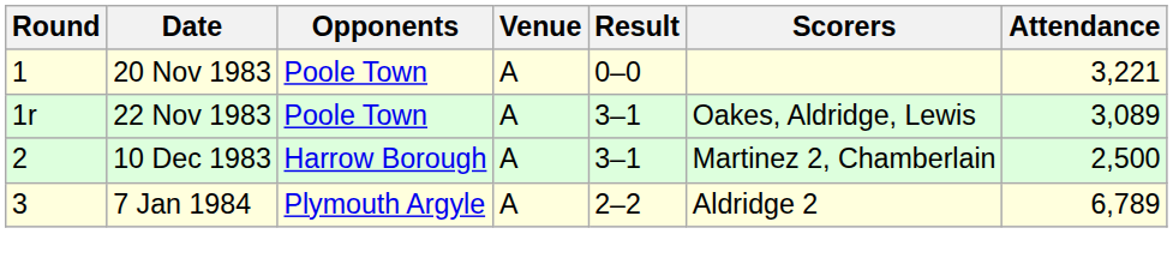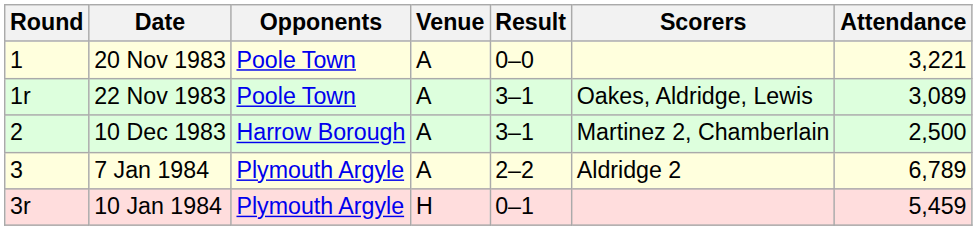 <table class="wikitable">
 <tr>
 <th>Round</th>
 <th>Date</th>
 <th>Opponents</th>
 <th>Venue</th>
 <th>Result</th>
 <th>Scorers</th>
 <th>Attendance</th>
 </tr>
 <tr bgcolor="#ffffdd">
 <td>1</td>
 <td>20 Nov 1983</td>
 <td><a href='#'>Poole Town</a></td>
 <td>A</td>
 <td>0–0</td>
 <td></td>
 <td align="right">3,221</td>
 </tr>
 <tr bgcolor="#ddffdd">
 <td>1r</td>
 <td>22 Nov 1983</td>
 <td><a href='#'>Poole Town</a></td>
 <td>A</td>
 <td>3–1</td>
 <td>Oakes, Aldridge, Lewis</td>
 <td align="right">3,089</td>
 </tr>
 <tr bgcolor="#ddffdd">
 <td>2</td>
 <td>10 Dec 1983</td>
 <td><a href='#'>Harrow Borough</a></td>
 <td>A</td>
 <td>3–1</td>
 <td>Martinez 2, Chamberlain</td>
 <td align="right">2,500</td>
 </tr>
 <tr bgcolor="#ffffdd">
 <td>3</td>
 <td>7 Jan 1984</td>
 <td><a href='#'>Plymouth Argyle</a></td>
 <td>A</td>
 <td>2–2</td>
 <td>Aldridge 2</td>
 <td align="right">6,789</td>
 </tr>
+<tr bgcolor="#ffdddd">
+<td>3r</td>
+<td>10 Jan 1984</td>
+<td><a href='#'>Plymouth Argyle</a></td>
+<td>H</td>
+<td>0–1</td>
+<td></td>
+<td align="right">5,459</td>
+</tr>
 </table>
